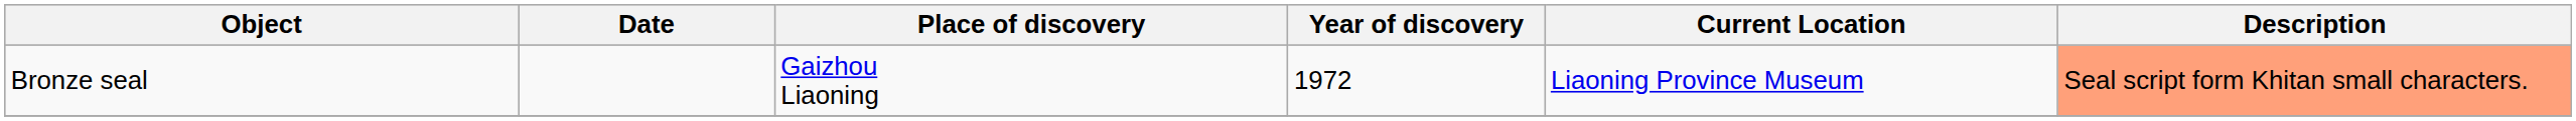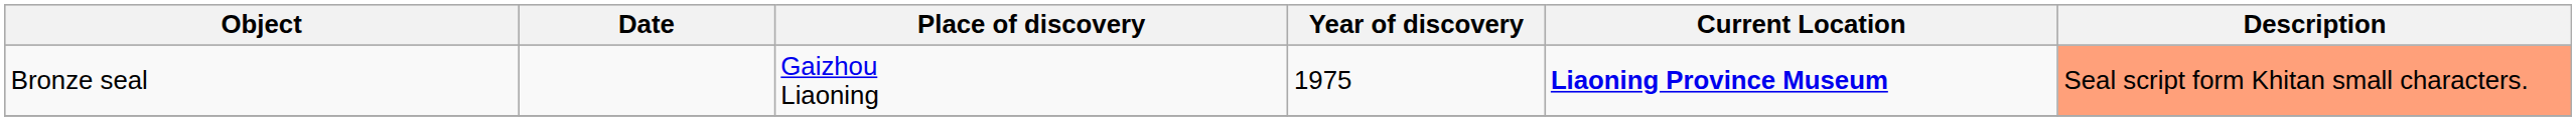 <table class="wikitable sortable" style="width: 100%">
 <tr>
 <th width="20%">Object</th>
 <th width="10%">Date</th>
 <th width="20%">Place of discovery</th>
 <th width="10%">Year of discovery</th>
 <th width="20%">Current Location</th>
 <th class="unsortable" width="20%">Description</th>
 </tr>
 <tr>
 <td>Bronze seal</td>
 <td></td>
 <td><a href='#'>Gaizhou</a><br>Liaoning<br><small></small></td>
-<td>1972</td>
-<td><a href='#'>Liaoning Province Museum</a></td>
+<td>1975</td>
+<td><strong><a href='#'>Liaoning Province Museum</a></strong></td>
 <td style="background: lightsalmon;">Seal script form Khitan small characters.</td>
 </tr>
 <tr>
 </tr>
 </table>
